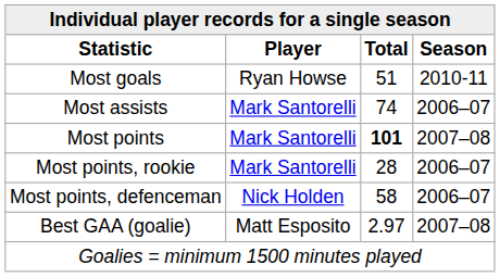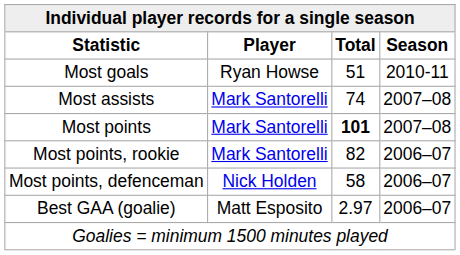 <table align=right border="1" cellpadding="3" cellspacing="1" bgcolor="#ffffff" style="border: 1px #aaaaaa solid; border-collapse: collapse;">
 <tr>
 <td align="center" bgcolor="#eeeeee" colspan=4 style="border-bottom:1px #aaaaaa solid;"><strong>Individual player records for a single season</strong></td>
 </tr>
 <tr>
 <th>Statistic</th>
 <th>Player</th>
 <th>Total</th>
 <th>Season</th>
 </tr>
 <tr align="center">
 <td>Most goals</td>
 <td>Ryan Howse</td>
 <td>51</td>
 <td>2010-11</td>
 </tr>
 <tr align="center">
 <td>Most assists</td>
 <td><a href='#'>Mark Santorelli</a></td>
 <td>74</td>
-<td>2006–07</td>
+<td>2007–08</td>
 </tr>
 <tr align="center">
 <td>Most points</td>
 <td><a href='#'>Mark Santorelli</a></td>
 <td><strong>101</strong></td>
 <td>2007–08</td>
 </tr>
 <tr align="center">
 <td>Most points, rookie</td>
 <td><a href='#'>Mark Santorelli</a></td>
-<td>28</td>
+<td>82</td>
 <td>2006–07</td>
 </tr>
 <tr align="center">
 <td>Most points, defenceman</td>
 <td><a href='#'>Nick Holden</a></td>
 <td>58</td>
 <td>2006–07</td>
 </tr>
 <tr align="center">
 <td>Best GAA (goalie)</td>
 <td>Matt Esposito</td>
 <td>2.97</td>
-<td>2007–08</td>
+<td>2006–07</td>
 </tr>
 <tr>
 <td align="center" colspan=4 style="border-bottom:1px #aaaaaa solid;"><em>Goalies = minimum 1500 minutes played</em></td>
 </tr>
 </table>
